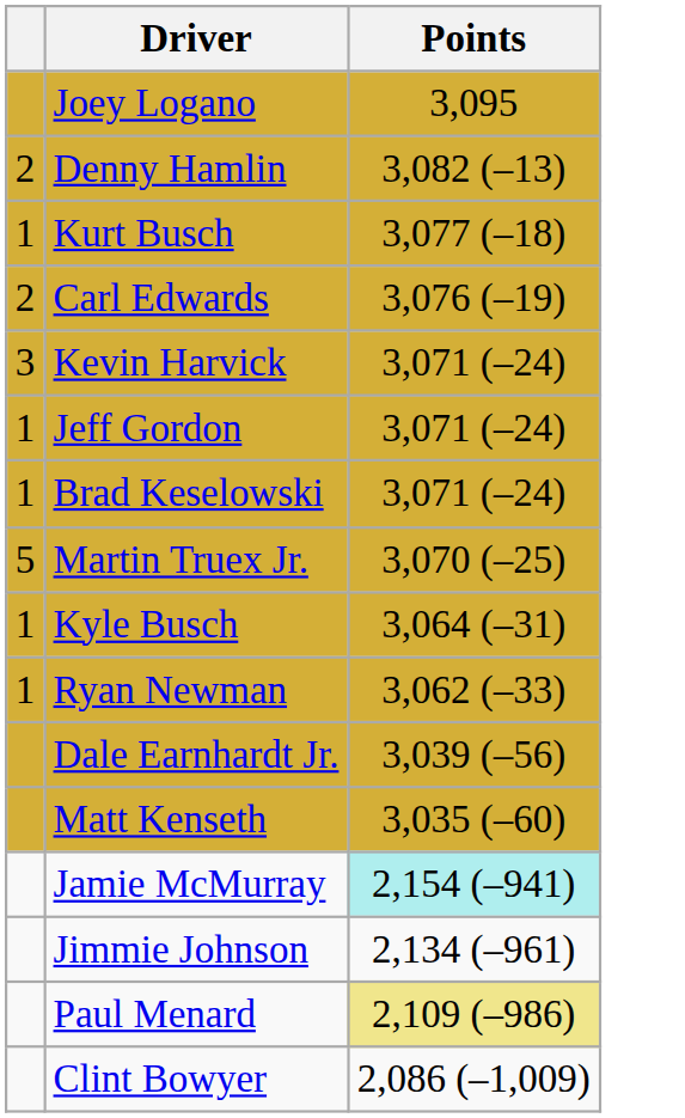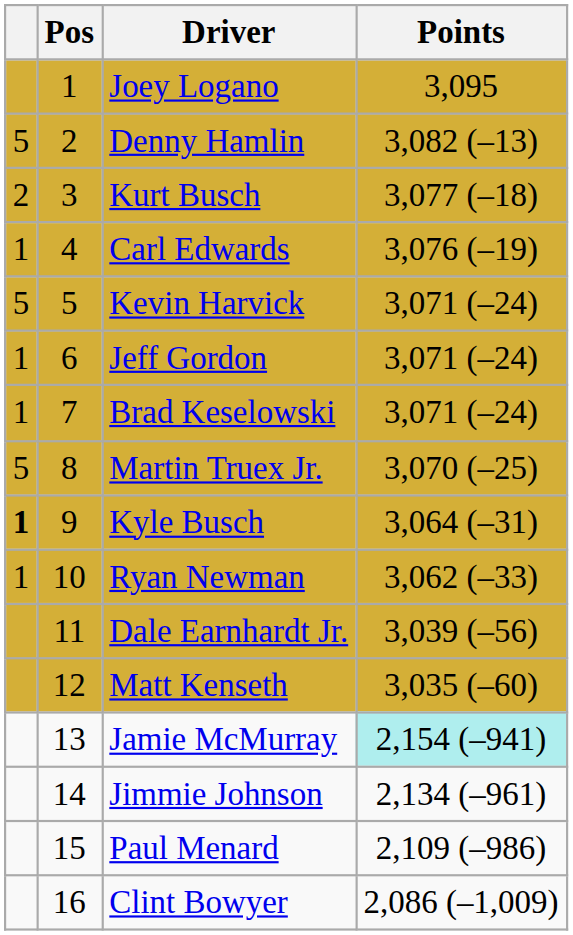 <table class="wikitable" style="font-size: 95%;">
 <tr>
 <th></th>
+<th>Pos</th>
 <th>Driver</th>
 <th>Points</th>
 </tr>
 <tr style="background:#D4AF37;">
 <td align="left"></td>
+<td style="text-align:center;">1</td>
 <td><a href='#'>Joey Logano</a></td>
 <td style="text-align:center;">3,095</td>
 </tr>
 <tr style="background:#D4AF37;">
-<td align="left"> 2</td>
+<td align="left"> 5</td>
+<td style="text-align:center;">2</td>
 <td><a href='#'>Denny Hamlin</a></td>
 <td style="text-align:center;">3,082 (–13)</td>
 </tr>
 <tr style="background:#D4AF37;">
-<td align="left"> 1</td>
+<td align="left"> 2</td>
+<td style="text-align:center;">3</td>
 <td><a href='#'>Kurt Busch</a></td>
 <td style="text-align:center;">3,077 (–18)</td>
 </tr>
 <tr style="background:#D4AF37;">
-<td align="left"> 2</td>
+<td align="left"> 1</td>
+<td style="text-align:center;">4</td>
 <td><a href='#'>Carl Edwards</a></td>
 <td style="text-align:center;">3,076 (–19)</td>
 </tr>
 <tr style="background:#D4AF37;">
-<td align="left"> 3</td>
+<td align="left"> 5</td>
+<td style="text-align:center;">5</td>
 <td><a href='#'>Kevin Harvick</a></td>
 <td style="text-align:center;">3,071 (–24)</td>
 </tr>
 <tr style="background:#D4AF37;">
 <td align="left"> 1</td>
+<td style="text-align:center;">6</td>
 <td><a href='#'>Jeff Gordon</a></td>
 <td style="text-align:center;">3,071 (–24)</td>
 </tr>
 <tr style="background:#D4AF37;">
 <td align="left"> 1</td>
+<td style="text-align:center;">7</td>
 <td><a href='#'>Brad Keselowski</a></td>
 <td style="text-align:center;">3,071 (–24)</td>
 </tr>
 <tr style="background:#D4AF37;">
 <td align="left"> 5</td>
+<td style="text-align:center;">8</td>
 <td><a href='#'>Martin Truex Jr.</a></td>
 <td style="text-align:center;">3,070 (–25)</td>
 </tr>
 <tr style="background:#D4AF37;">
-<td align="left"> 1</td>
+<td align="left"><strong> 1</strong></td>
+<td style="text-align:center;">9</td>
 <td><a href='#'>Kyle Busch</a></td>
 <td style="text-align:center;">3,064 (–31)</td>
 </tr>
 <tr style="background:#D4AF37;">
 <td align="left"> 1</td>
+<td style="text-align:center;">10</td>
 <td><a href='#'>Ryan Newman</a></td>
 <td style="text-align:center;">3,062 (–33)</td>
 </tr>
 <tr style="background:#D4AF37;">
 <td align="left"></td>
+<td style="text-align:center;">11</td>
 <td><a href='#'>Dale Earnhardt Jr.</a></td>
 <td style="text-align:center;">3,039 (–56)</td>
 </tr>
 <tr style="background:#D4AF37;">
 <td align="left"></td>
+<td style="text-align:center;">12</td>
 <td><a href='#'>Matt Kenseth</a></td>
 <td style="text-align:center;">3,035 (–60)</td>
 </tr>
 <tr>
 <td align="left"></td>
+<td style="text-align:center;">13</td>
 <td><a href='#'>Jamie McMurray</a></td>
 <td style="background: paleturquoise; text-align:center;">2,154 (–941)</td>
 </tr>
 <tr>
 <td align="left"></td>
+<td style="text-align:center;">14</td>
 <td><a href='#'>Jimmie Johnson</a></td>
 <td style="text-align:center;">2,134 (–961)</td>
 </tr>
 <tr>
 <td align="left"></td>
+<td style="text-align:center;">15</td>
 <td><a href='#'>Paul Menard</a></td>
-<td style="background: khaki; text-align:center;">2,109 (–986)</td>
+<td style="text-align:center;">2,109 (–986)</td>
 </tr>
 <tr>
 <td align="left"></td>
+<td style="text-align:center;">16</td>
 <td><a href='#'>Clint Bowyer</a></td>
 <td style="text-align:center;">2,086 (–1,009)</td>
 </tr>
 </table>
